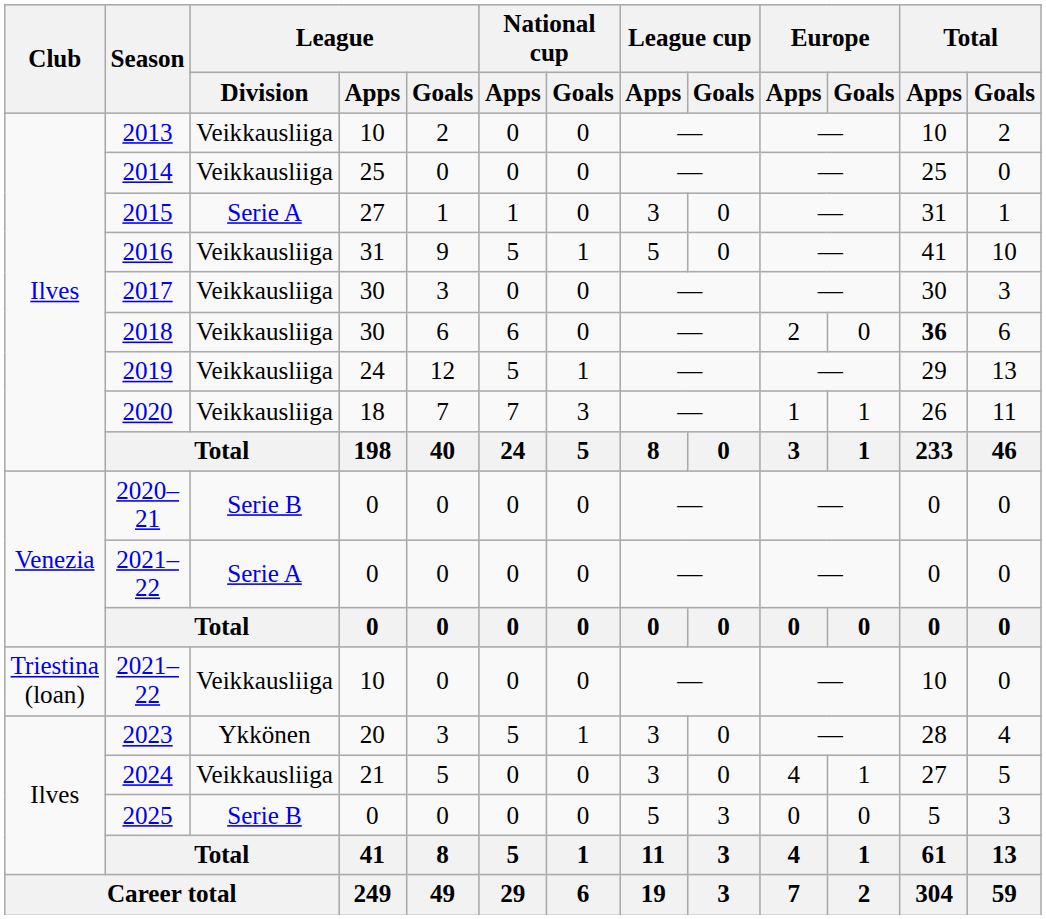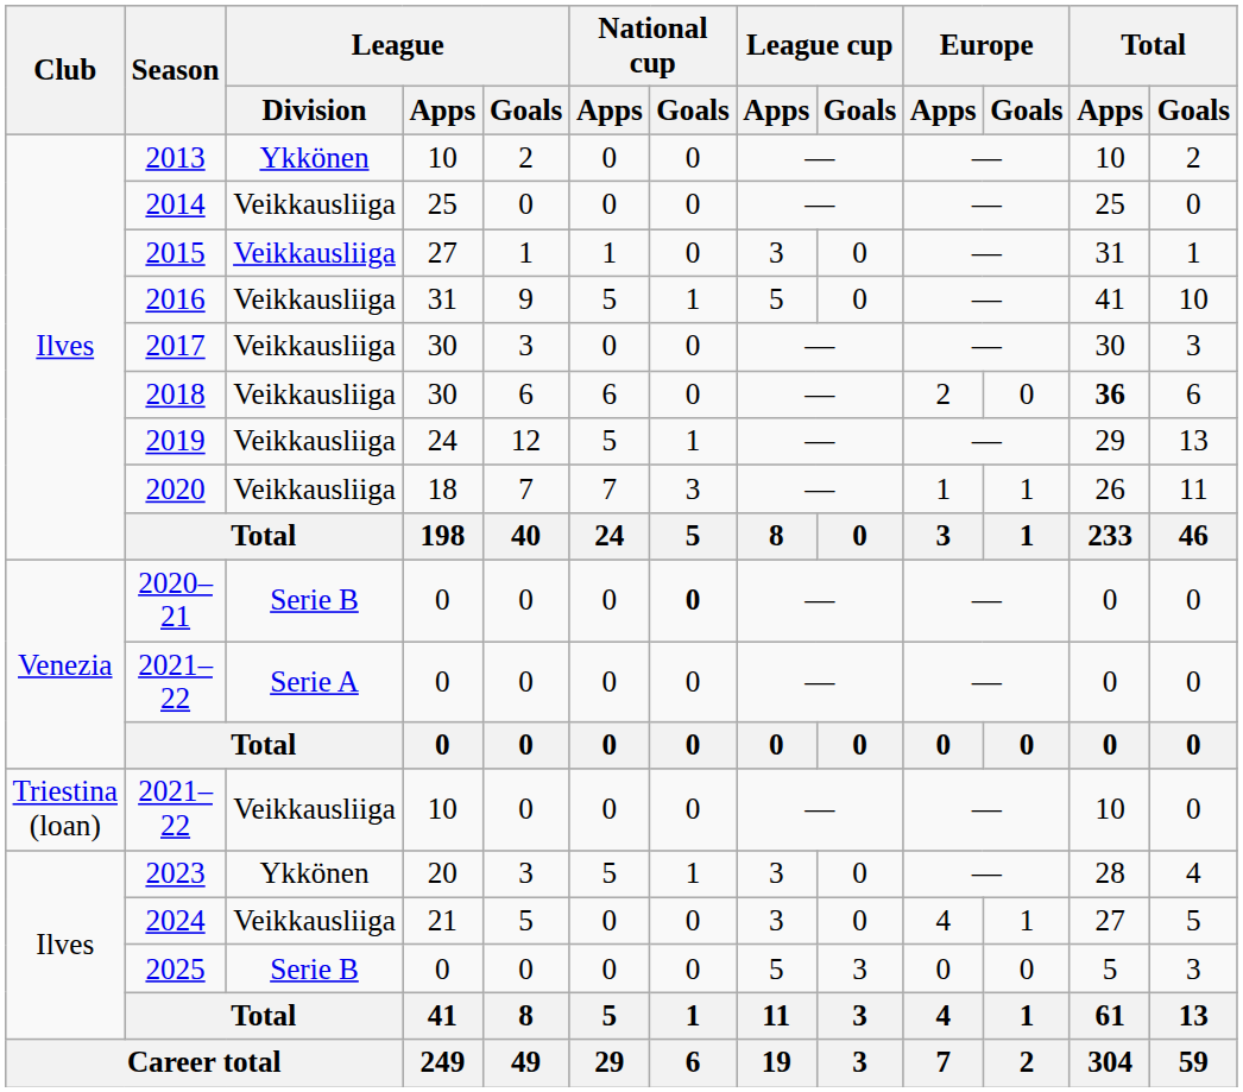 <table class="wikitable" style="text-align: center">
 <tr>
 <th rowspan="2">Club</th>
 <th rowspan="2">Season</th>
 <th colspan="3">League</th>
 <th colspan="2">National cup</th>
 <th colspan="2">League cup</th>
 <th colspan="2">Europe</th>
 <th colspan="2">Total</th>
 </tr>
 <tr>
 <th>Division</th>
 <th>Apps</th>
 <th>Goals</th>
 <th>Apps</th>
 <th>Goals</th>
 <th>Apps</th>
 <th>Goals</th>
 <th>Apps</th>
 <th>Goals</th>
 <th>Apps</th>
 <th>Goals</th>
 </tr>
 <tr>
 <td rowspan="9"><a href='#'>Ilves</a></td>
 <td><a href='#'>2013</a></td>
-<td>Veikkausliiga</td>
+<td><a href='#'>Ykkönen</a></td>
 <td>10</td>
 <td>2</td>
 <td>0</td>
 <td>0</td>
 <td colspan="2">—</td>
 <td colspan="2">—</td>
 <td>10</td>
 <td>2</td>
 </tr>
 <tr>
 <td><a href='#'>2014</a></td>
 <td>Veikkausliiga</td>
 <td>25</td>
 <td>0</td>
 <td>0</td>
 <td>0</td>
 <td colspan="2">—</td>
 <td colspan="2">—</td>
 <td>25</td>
 <td>0</td>
 </tr>
 <tr>
 <td><a href='#'>2015</a></td>
-<td><a href='#'>Serie A</a></td>
+<td><a href='#'>Veikkausliiga</a></td>
 <td>27</td>
 <td>1</td>
 <td>1</td>
 <td>0</td>
 <td>3</td>
 <td>0</td>
 <td colspan="2">—</td>
 <td>31</td>
 <td>1</td>
 </tr>
 <tr>
 <td><a href='#'>2016</a></td>
 <td>Veikkausliiga</td>
 <td>31</td>
 <td>9</td>
 <td>5</td>
 <td>1</td>
 <td>5</td>
 <td>0</td>
 <td colspan="2">—</td>
 <td>41</td>
 <td>10</td>
 </tr>
 <tr>
 <td><a href='#'>2017</a></td>
 <td>Veikkausliiga</td>
 <td>30</td>
 <td>3</td>
 <td>0</td>
 <td>0</td>
 <td colspan="2">—</td>
 <td colspan="2">—</td>
 <td>30</td>
 <td>3</td>
 </tr>
 <tr>
 <td><a href='#'>2018</a></td>
 <td>Veikkausliiga</td>
 <td>30</td>
 <td>6</td>
 <td>6</td>
 <td>0</td>
 <td colspan="2">—</td>
 <td>2</td>
 <td>0</td>
 <td><strong>36</strong></td>
 <td>6</td>
 </tr>
 <tr>
 <td><a href='#'>2019</a></td>
 <td>Veikkausliiga</td>
 <td>24</td>
 <td>12</td>
 <td>5</td>
 <td>1</td>
 <td colspan="2">—</td>
 <td colspan="2">—</td>
 <td>29</td>
 <td>13</td>
 </tr>
 <tr>
 <td><a href='#'>2020</a></td>
 <td>Veikkausliiga</td>
 <td>18</td>
 <td>7</td>
 <td>7</td>
 <td>3</td>
 <td colspan="2">—</td>
 <td>1</td>
 <td>1</td>
 <td>26</td>
 <td>11</td>
 </tr>
 <tr>
 <th colspan="2">Total</th>
 <th>198</th>
 <th>40</th>
 <th>24</th>
 <th>5</th>
 <th>8</th>
 <th>0</th>
 <th>3</th>
 <th>1</th>
 <th>233</th>
 <th>46</th>
 </tr>
 <tr>
 <td rowspan="3"><a href='#'>Venezia</a></td>
 <td><a href='#'>2020–21</a></td>
 <td><a href='#'>Serie B</a></td>
 <td>0</td>
 <td>0</td>
 <td>0</td>
-<td>0</td>
+<td><strong>0</strong></td>
 <td colspan="2">—</td>
 <td colspan="2">—</td>
 <td>0</td>
 <td>0</td>
 </tr>
 <tr>
 <td><a href='#'>2021–22</a></td>
 <td><a href='#'>Serie A</a></td>
 <td>0</td>
 <td>0</td>
 <td>0</td>
 <td>0</td>
 <td colspan="2">—</td>
 <td colspan="2">—</td>
 <td>0</td>
 <td>0</td>
 </tr>
 <tr>
 <th colspan="2">Total</th>
 <th>0</th>
 <th>0</th>
 <th>0</th>
 <th>0</th>
 <th>0</th>
 <th>0</th>
 <th>0</th>
 <th>0</th>
 <th>0</th>
 <th>0</th>
 </tr>
 <tr>
 <td><a href='#'>Triestina</a> (loan)</td>
 <td><a href='#'>2021–22</a></td>
 <td>Veikkausliiga</td>
 <td>10</td>
 <td>0</td>
 <td>0</td>
 <td>0</td>
 <td colspan="2">—</td>
 <td colspan="2">—</td>
 <td>10</td>
 <td>0</td>
 </tr>
 <tr>
 <td rowspan="4">Ilves</td>
 <td><a href='#'>2023</a></td>
 <td>Ykkönen</td>
 <td>20</td>
 <td>3</td>
 <td>5</td>
 <td>1</td>
 <td>3</td>
 <td>0</td>
 <td colspan="2">—</td>
 <td>28</td>
 <td>4</td>
 </tr>
 <tr>
 <td><a href='#'>2024</a></td>
 <td>Veikkausliiga</td>
 <td>21</td>
 <td>5</td>
 <td>0</td>
 <td>0</td>
 <td>3</td>
 <td>0</td>
 <td>4</td>
 <td>1</td>
 <td>27</td>
 <td>5</td>
 </tr>
 <tr>
 <td><a href='#'>2025</a></td>
 <td><a href='#'>Serie B</a></td>
 <td>0</td>
 <td>0</td>
 <td>0</td>
 <td>0</td>
 <td>5</td>
 <td>3</td>
 <td>0</td>
 <td>0</td>
 <td>5</td>
 <td>3</td>
 </tr>
 <tr>
 <th colspan="2">Total</th>
 <th>41</th>
 <th>8</th>
 <th>5</th>
 <th>1</th>
 <th>11</th>
 <th>3</th>
 <th>4</th>
 <th>1</th>
 <th>61</th>
 <th>13</th>
 </tr>
 <tr>
 <th colspan="3">Career total</th>
 <th>249</th>
 <th>49</th>
 <th>29</th>
 <th>6</th>
 <th>19</th>
 <th>3</th>
 <th>7</th>
 <th>2</th>
 <th>304</th>
 <th>59</th>
 </tr>
 </table>
